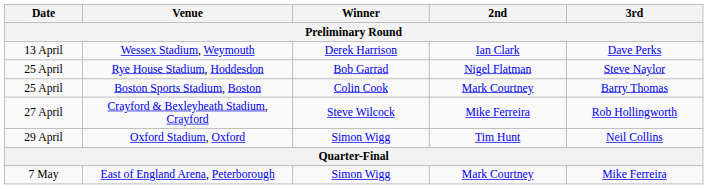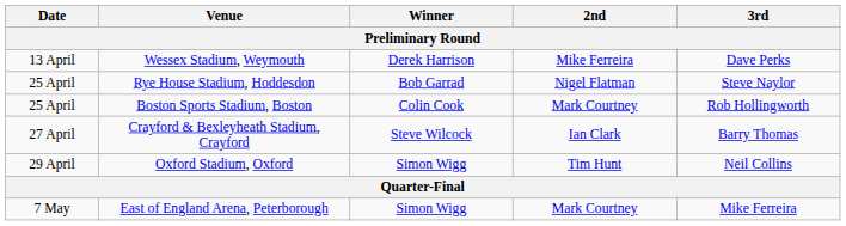 <table class="wikitable" style="text-align:center">
 <tr>
 <th width=100>Date</th>
 <th width=280>Venue</th>
 <th width=180>Winner</th>
 <th width=180>2nd</th>
 <th width=180>3rd</th>
 </tr>
 <tr>
 <th colspan=6>Preliminary Round</th>
 </tr>
 <tr>
 <td align=center>13 April</td>
 <td><a href='#'>Wessex Stadium</a>, <a href='#'>Weymouth</a></td>
 <td><a href='#'>Derek Harrison</a></td>
-<td><a href='#'>Ian Clark</a></td>
+<td><a href='#'>Mike Ferreira</a></td>
 <td><a href='#'>Dave Perks</a></td>
 </tr>
 <tr>
 <td align=center>25 April</td>
 <td><a href='#'>Rye House Stadium</a>, <a href='#'>Hoddesdon</a></td>
 <td><a href='#'>Bob Garrad</a></td>
 <td><a href='#'>Nigel Flatman</a></td>
 <td><a href='#'>Steve Naylor</a></td>
 </tr>
 <tr>
 <td align=center>25 April</td>
 <td><a href='#'>Boston Sports Stadium</a>, <a href='#'>Boston</a></td>
 <td><a href='#'>Colin Cook</a></td>
 <td><a href='#'>Mark Courtney</a></td>
-<td><a href='#'>Barry Thomas</a></td>
+<td><a href='#'>Rob Hollingworth</a></td>
 </tr>
 <tr>
 <td align=center>27 April</td>
 <td><a href='#'>Crayford & Bexleyheath Stadium</a>, <a href='#'>Crayford</a></td>
 <td><a href='#'>Steve Wilcock</a></td>
-<td><a href='#'>Mike Ferreira</a></td>
-<td><a href='#'>Rob Hollingworth</a></td>
+<td><a href='#'>Ian Clark</a></td>
+<td><a href='#'>Barry Thomas</a></td>
 </tr>
 <tr>
 <td align=center>29 April</td>
 <td><a href='#'>Oxford Stadium</a>, <a href='#'>Oxford</a></td>
 <td><a href='#'>Simon Wigg</a></td>
 <td><a href='#'>Tim Hunt</a></td>
 <td><a href='#'>Neil Collins</a></td>
 </tr>
 <tr>
 <th colspan=6>Quarter-Final</th>
 </tr>
 <tr>
 <td align=center>7 May</td>
 <td><a href='#'>East of England Arena</a>, <a href='#'>Peterborough</a></td>
 <td><a href='#'>Simon Wigg</a></td>
 <td><a href='#'>Mark Courtney</a></td>
 <td><a href='#'>Mike Ferreira</a></td>
 </tr>
 </table>
